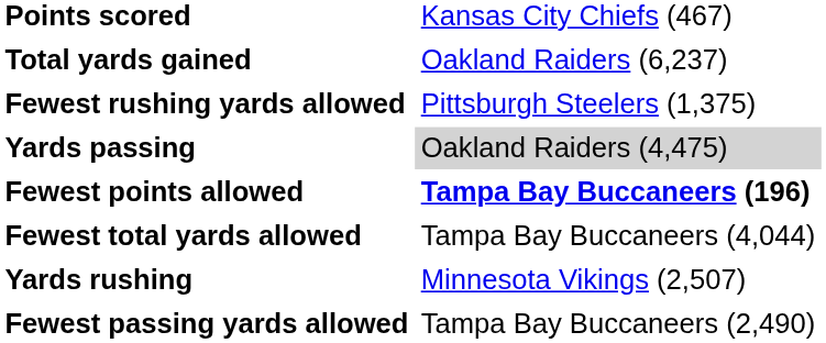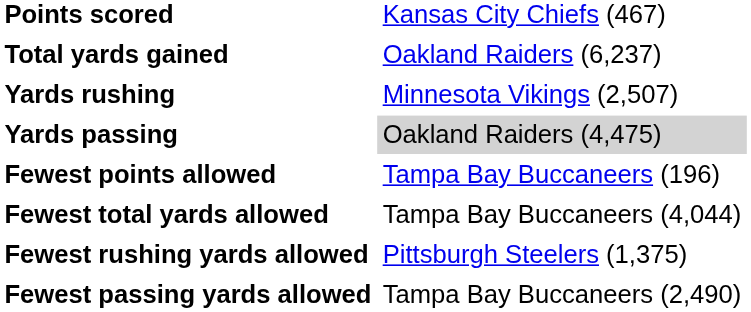 <table cellpadding="3" cellspacing="1">
 <tr>
 <td><strong>Points scored</strong></td>
 <td><a href='#'>Kansas City Chiefs</a> (467)</td>
 </tr>
 <tr>
 <td><strong>Total yards gained</strong></td>
 <td><a href='#'>Oakland Raiders</a> (6,237)</td>
 </tr>
 <tr>
-<td><strong>Fewest rushing yards allowed</strong></td>
-<td><a href='#'>Pittsburgh Steelers</a> (1,375)</td>
+<td><strong>Yards rushing</strong></td>
+<td><a href='#'>Minnesota Vikings</a> (2,507)</td>
 </tr>
 <tr>
 <td><strong>Yards passing</strong></td>
 <td style="background: lightgrey;">Oakland Raiders (4,475)</td>
 </tr>
 <tr>
 <td><strong>Fewest points allowed</strong></td>
-<td><strong><a href='#'>Tampa Bay Buccaneers</a> (196)</strong></td>
+<td><a href='#'>Tampa Bay Buccaneers</a> (196)</td>
 </tr>
 <tr>
 <td><strong>Fewest total yards allowed</strong></td>
 <td>Tampa Bay Buccaneers (4,044)</td>
 </tr>
 <tr>
-<td><strong>Yards rushing</strong></td>
-<td><a href='#'>Minnesota Vikings</a> (2,507)</td>
+<td><strong>Fewest rushing yards allowed</strong></td>
+<td><a href='#'>Pittsburgh Steelers</a> (1,375)</td>
 </tr>
 <tr>
 <td><strong>Fewest passing yards allowed</strong></td>
 <td>Tampa Bay Buccaneers (2,490)</td>
 </tr>
 </table>
